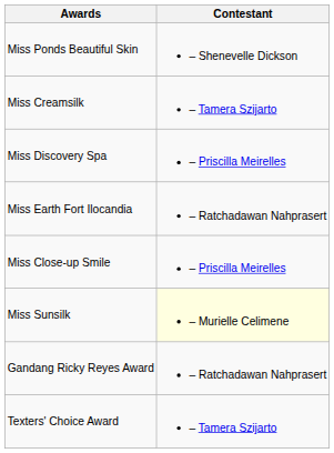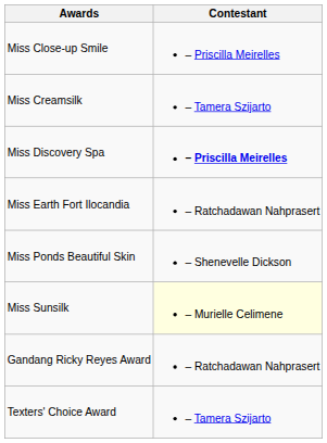 <table class="wikitable sortable" style="font-size:95%;">
 <tr>
 <th>Awards</th>
 <th>Contestant</th>
 </tr>
 <tr>
-<td>Miss Ponds Beautiful Skin</td>
-<td><br><ul><li> – Shenevelle Dickson</li></ul></td>
+<td>Miss Close-up Smile</td>
+<td><br><ul><li> – <a href='#'>Priscilla Meirelles</a></li></ul></td>
 </tr>
 <tr>
 <td>Miss Creamsilk</td>
 <td><br><ul><li> – <a href='#'>Tamera Szijarto</a></li></ul></td>
 </tr>
 <tr>
 <td>Miss Discovery Spa</td>
-<td><br><ul><li> – <a href='#'>Priscilla Meirelles</a></li></ul></td>
+<td><strong><br><ul><li> – <a href='#'>Priscilla Meirelles</a></li></ul></strong></td>
 </tr>
 <tr>
 <td>Miss Earth Fort Ilocandia</td>
 <td><br><ul><li> – Ratchadawan Nahprasert</li></ul></td>
 </tr>
 <tr>
-<td>Miss Close-up Smile</td>
-<td><br><ul><li> – <a href='#'>Priscilla Meirelles</a></li></ul></td>
+<td>Miss Ponds Beautiful Skin</td>
+<td><br><ul><li> – Shenevelle Dickson</li></ul></td>
 </tr>
 <tr>
 <td>Miss Sunsilk</td>
 <td style="background: lightyellow;"><br><ul><li> – Murielle Celimene</li></ul></td>
 </tr>
 <tr>
 <td>Gandang Ricky Reyes Award</td>
 <td><br><ul><li> – Ratchadawan Nahprasert</li></ul></td>
 </tr>
 <tr>
 <td>Texters' Choice Award</td>
 <td><br><ul><li> – <a href='#'>Tamera Szijarto</a></li></ul></td>
 </tr>
 </table>
